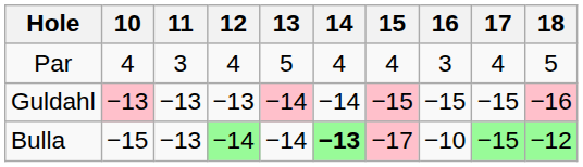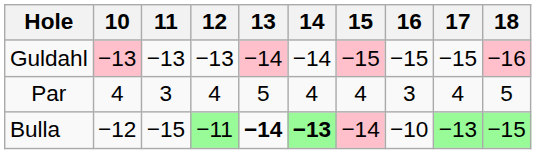 <table class="wikitable" style="text-align:center">
 <tr>
 <th>Hole</th>
 <th>10</th>
 <th>11</th>
 <th>12</th>
 <th>13</th>
 <th>14</th>
 <th>15</th>
 <th>16</th>
 <th>17</th>
 <th>18</th>
 </tr>
 <tr>
+<td align=left> Guldahl</td>
+<td style="background: Pink;">−13</td>
+<td>−13</td>
+<td>−13</td>
+<td style="background: Pink;">−14</td>
+<td>−14</td>
+<td style="background: Pink;">−15</td>
+<td>−15</td>
+<td>−15</td>
+<td style="background: Pink;">−16</td>
+</tr>
+<tr>
 <td>Par</td>
 <td>4</td>
 <td>3</td>
 <td>4</td>
 <td>5</td>
 <td>4</td>
 <td>4</td>
 <td>3</td>
 <td>4</td>
 <td>5</td>
 </tr>
 <tr>
-<td align=left> Guldahl</td>
-<td style="background: Pink;">−13</td>
-<td>−13</td>
-<td>−13</td>
+<td align=left> Bulla</td>
+<td>−12</td>
+<td>−15</td>
+<td style="background: PaleGreen;">−11</td>
+<td><strong>−14</strong></td>
+<td style="background: PaleGreen;"><strong>−13</strong></td>
 <td style="background: Pink;">−14</td>
-<td>−14</td>
-<td style="background: Pink;">−15</td>
-<td>−15</td>
-<td>−15</td>
-<td style="background: Pink;">−16</td>
-</tr>
-<tr>
-<td align=left> Bulla</td>
-<td>−15</td>
-<td>−13</td>
-<td style="background: PaleGreen;">−14</td>
-<td>−14</td>
-<td style="background: PaleGreen;"><strong>−13</strong></td>
-<td style="background: Pink;">−17</td>
 <td>−10</td>
+<td style="background: PaleGreen;">−13</td>
 <td style="background: PaleGreen;">−15</td>
-<td style="background: PaleGreen;">−12</td>
 </tr>
 </table>
